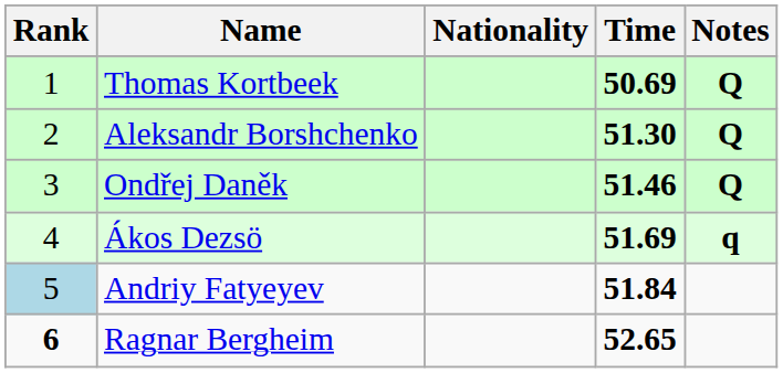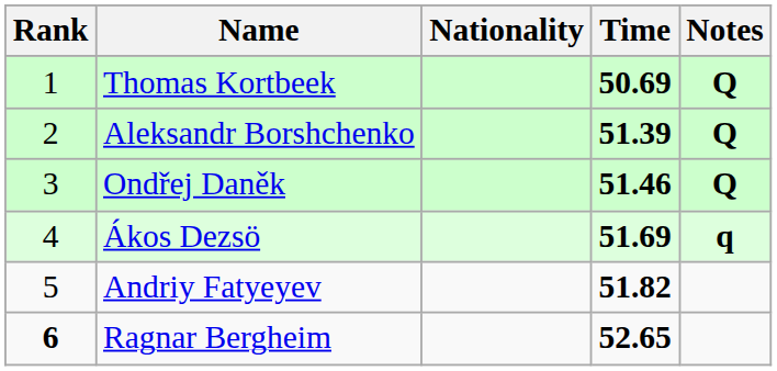 <table class="wikitable sortable" style="text-align:center">
 <tr>
 <th>Rank</th>
 <th>Name</th>
 <th>Nationality</th>
 <th>Time</th>
 <th>Notes</th>
 </tr>
 <tr bgcolor=ccffcc>
 <td>1</td>
 <td align=left><a href='#'>Thomas Kortbeek</a></td>
 <td align=left></td>
 <td><strong>50.69</strong></td>
 <td><strong>Q</strong></td>
 </tr>
 <tr bgcolor=ccffcc>
 <td>2</td>
 <td align=left><a href='#'>Aleksandr Borshchenko</a></td>
 <td align=left></td>
-<td><strong>51.30</strong></td>
+<td><strong>51.39</strong></td>
 <td><strong>Q</strong></td>
 </tr>
 <tr bgcolor=ccffcc>
 <td>3</td>
 <td align=left><a href='#'>Ondřej Daněk</a></td>
 <td align=left></td>
 <td><strong>51.46</strong></td>
 <td><strong>Q</strong></td>
 </tr>
 <tr bgcolor=ddffdd>
 <td>4</td>
 <td align=left><a href='#'>Ákos Dezsö</a></td>
 <td align=left></td>
 <td><strong>51.69</strong></td>
 <td><strong>q</strong></td>
 </tr>
 <tr>
-<td style="background: lightblue;">5</td>
+<td>5</td>
 <td align=left><a href='#'>Andriy Fatyeyev</a></td>
 <td align=left></td>
-<td><strong>51.84</strong></td>
+<td><strong>51.82</strong></td>
 <td></td>
 </tr>
 <tr>
 <td><strong>6</strong></td>
 <td align=left><a href='#'>Ragnar Bergheim</a></td>
 <td align=left></td>
 <td><strong>52.65</strong></td>
 <td></td>
 </tr>
 </table>
